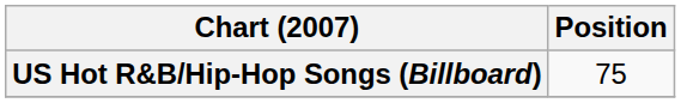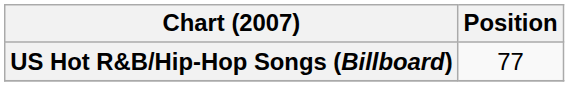 <table class="wikitable plainrowheaders sortable" style="text-align:center">
 <tr>
 <th scope="col">Chart (2007)</th>
 <th scope="col">Position</th>
 </tr>
 <tr>
 <th scope="row">US Hot R&B/Hip-Hop Songs (<em>Billboard</em>)</th>
-<td>75</td>
+<td>77</td>
 </tr>
 <tr>
 </tr>
 </table>
